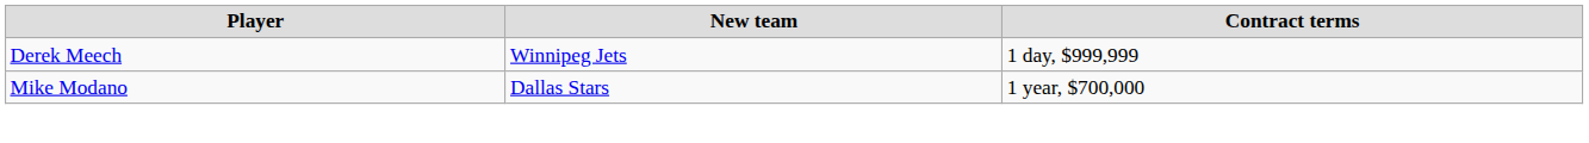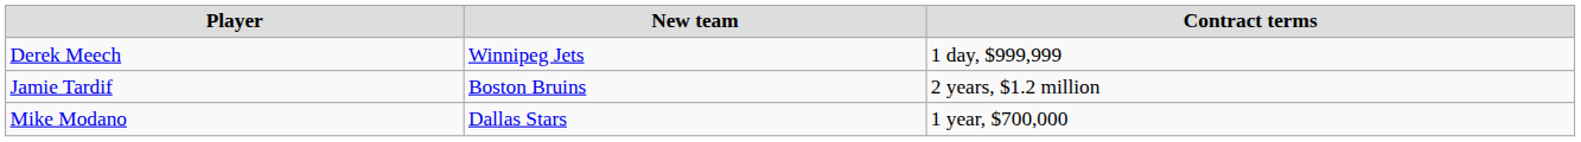 <table class="wikitable" style="width:97%;">
 <tr style="text-align:center; background:#ddd;">
 <td><strong>Player</strong></td>
 <td><strong>New team</strong></td>
 <td><strong>Contract terms</strong></td>
 </tr>
 <tr>
 <td><a href='#'>Derek Meech</a></td>
 <td><a href='#'>Winnipeg Jets</a></td>
 <td>1 day, $999,999</td>
 </tr>
 <tr>
+<td><a href='#'>Jamie Tardif</a></td>
+<td><a href='#'>Boston Bruins</a></td>
+<td>2 years, $1.2 million</td>
+</tr>
+<tr>
 <td><a href='#'>Mike Modano</a></td>
 <td><a href='#'>Dallas Stars</a></td>
 <td>1 year, $700,000</td>
 </tr>
 </table>
